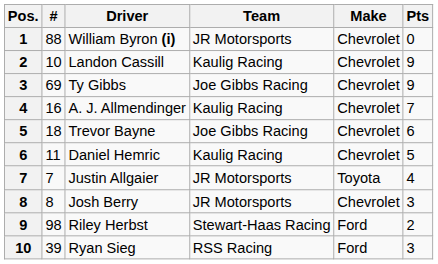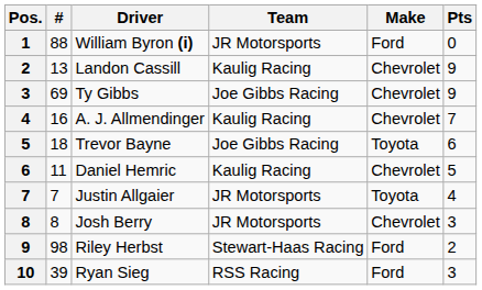 <table class="wikitable" style="font-size:95%">
 <tr>
 <th>Pos.</th>
 <th>#</th>
 <th>Driver</th>
 <th>Team</th>
 <th>Make</th>
 <th>Pts</th>
 </tr>
 <tr>
 <th>1</th>
 <td>88</td>
 <td>William Byron <strong>(i)</strong></td>
 <td>JR Motorsports</td>
-<td>Chevrolet</td>
+<td>Ford</td>
 <td>0</td>
 </tr>
 <tr>
 <th>2</th>
-<td>10</td>
+<td>13</td>
 <td>Landon Cassill</td>
 <td>Kaulig Racing</td>
 <td>Chevrolet</td>
 <td>9</td>
 </tr>
 <tr>
 <th>3</th>
 <td>69</td>
 <td>Ty Gibbs</td>
 <td>Joe Gibbs Racing</td>
 <td>Chevrolet</td>
 <td>9</td>
 </tr>
 <tr>
 <th>4</th>
 <td>16</td>
 <td>A. J. Allmendinger</td>
 <td>Kaulig Racing</td>
 <td>Chevrolet</td>
 <td>7</td>
 </tr>
 <tr>
 <th>5</th>
 <td>18</td>
 <td>Trevor Bayne</td>
 <td>Joe Gibbs Racing</td>
-<td>Chevrolet</td>
+<td>Toyota</td>
 <td>6</td>
 </tr>
 <tr>
 <th>6</th>
 <td>11</td>
 <td>Daniel Hemric</td>
 <td>Kaulig Racing</td>
 <td>Chevrolet</td>
 <td>5</td>
 </tr>
 <tr>
 <th>7</th>
 <td>7</td>
 <td>Justin Allgaier</td>
 <td>JR Motorsports</td>
 <td>Toyota</td>
 <td>4</td>
 </tr>
 <tr>
 <th>8</th>
 <td>8</td>
 <td>Josh Berry</td>
 <td>JR Motorsports</td>
 <td>Chevrolet</td>
 <td>3</td>
 </tr>
 <tr>
 <th>9</th>
 <td>98</td>
 <td>Riley Herbst</td>
 <td>Stewart-Haas Racing</td>
 <td>Ford</td>
 <td>2</td>
 </tr>
 <tr>
 <th>10</th>
 <td>39</td>
 <td>Ryan Sieg</td>
 <td>RSS Racing</td>
 <td>Ford</td>
 <td>3</td>
 </tr>
 </table>
